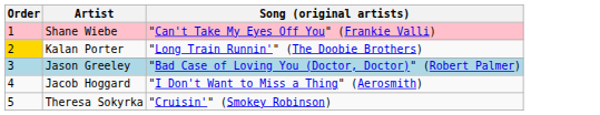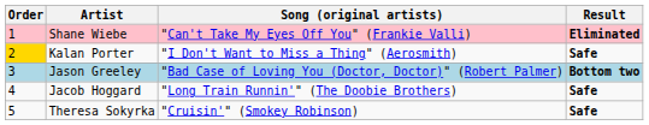 <table class=wikitable>
 <tr>
 <th>Order</th>
 <th>Artist</th>
 <th>Song (original artists)</th>
+<th>Result</th>
 </tr>
 <tr style="background:pink;">
 <td>1</td>
 <td>Shane Wiebe</td>
 <td>"<a href='#'>Can't Take My Eyes Off You</a>" (<a href='#'>Frankie Valli</a>)</td>
+<td><strong>Eliminated</strong></td>
 </tr>
 <tr>
 <td style="background: gold;">2</td>
 <td>Kalan Porter</td>
-<td>"<a href='#'>Long Train Runnin'</a>" (<a href='#'>The Doobie Brothers</a>)</td>
+<td>"<a href='#'>I Don't Want to Miss a Thing</a>" (<a href='#'>Aerosmith</a>)</td>
+<td><strong>Safe</strong></td>
 </tr>
 <tr style="background:lightblue;">
 <td>3</td>
 <td>Jason Greeley</td>
 <td>"<a href='#'>Bad Case of Loving You (Doctor, Doctor)</a>" (<a href='#'>Robert Palmer</a>)</td>
+<td><strong>Bottom two</strong></td>
 </tr>
 <tr>
 <td>4</td>
 <td>Jacob Hoggard</td>
-<td>"<a href='#'>I Don't Want to Miss a Thing</a>" (<a href='#'>Aerosmith</a>)</td>
+<td>"<a href='#'>Long Train Runnin'</a>" (<a href='#'>The Doobie Brothers</a>)</td>
+<td><strong>Safe</strong></td>
 </tr>
 <tr>
 <td>5</td>
 <td>Theresa Sokyrka</td>
 <td>"<a href='#'>Cruisin'</a>" (<a href='#'>Smokey Robinson</a>)</td>
+<td><strong>Safe</strong></td>
 </tr>
 </table>
